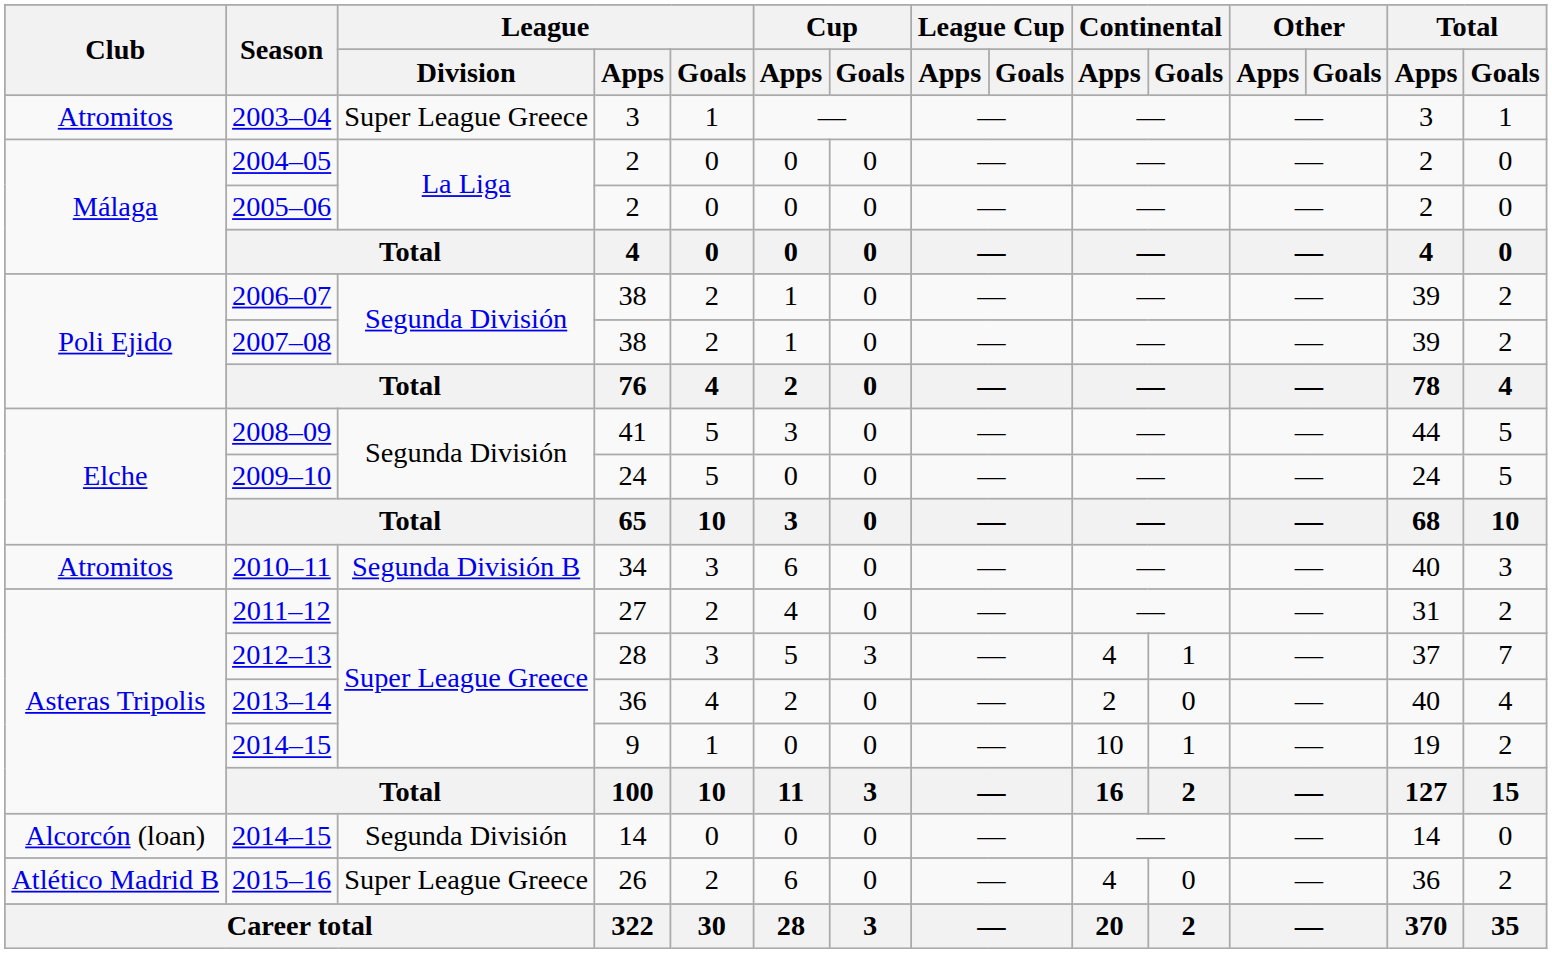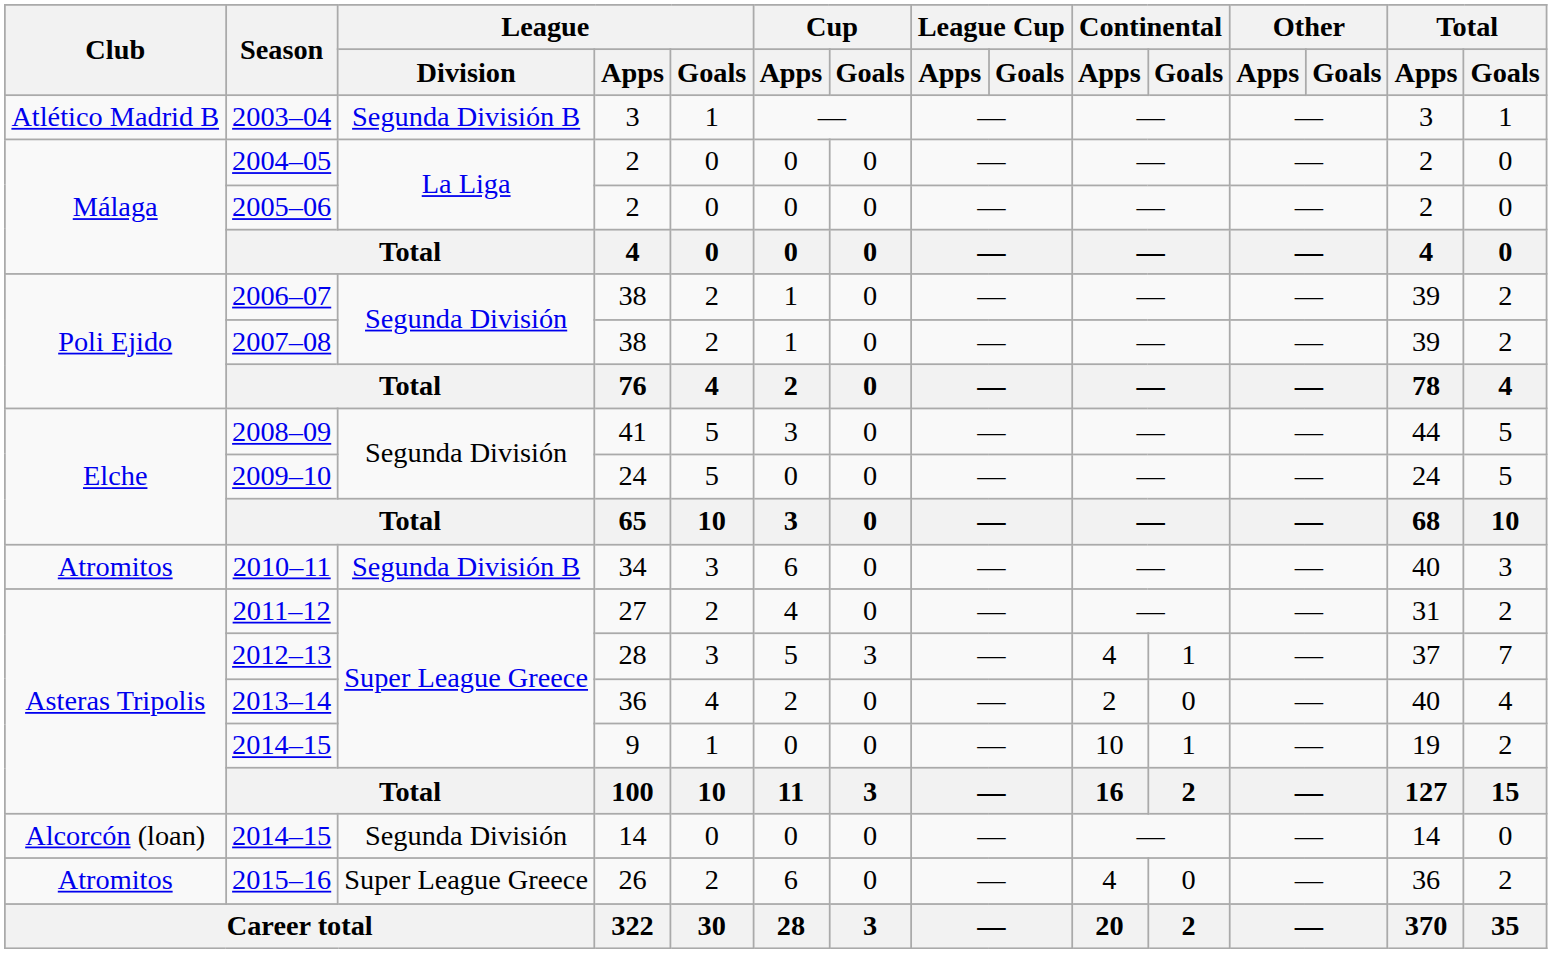 <table class="wikitable" style="text-align: center;">
 <tr>
 <th rowspan="2">Club</th>
 <th rowspan="2">Season</th>
 <th colspan="3">League</th>
 <th colspan="2">Cup</th>
 <th colspan="2">League Cup</th>
 <th colspan="2">Continental</th>
 <th colspan="2">Other</th>
 <th colspan="2">Total</th>
 </tr>
 <tr>
 <th>Division</th>
 <th>Apps</th>
 <th>Goals</th>
 <th>Apps</th>
 <th>Goals</th>
 <th>Apps</th>
 <th>Goals</th>
 <th>Apps</th>
 <th>Goals</th>
 <th>Apps</th>
 <th>Goals</th>
 <th>Apps</th>
 <th>Goals</th>
 </tr>
 <tr>
-<td><a href='#'>Atromitos</a></td>
+<td rowspan="1"><a href='#'>Atlético Madrid B</a></td>
 <td><a href='#'>2003–04</a></td>
-<td>Super League Greece</td>
+<td><a href='#'>Segunda División B</a></td>
 <td>3</td>
 <td>1</td>
 <td colspan="2">—</td>
 <td colspan="2">—</td>
 <td colspan="2">—</td>
 <td colspan="2">—</td>
 <td>3</td>
 <td>1</td>
 </tr>
 <tr>
 <td rowspan="3"><a href='#'>Málaga</a></td>
 <td><a href='#'>2004–05</a></td>
 <td rowspan="2"><a href='#'>La Liga</a></td>
 <td>2</td>
 <td>0</td>
 <td>0</td>
 <td>0</td>
 <td colspan="2">—</td>
 <td colspan="2">—</td>
 <td colspan="2">—</td>
 <td>2</td>
 <td>0</td>
 </tr>
 <tr>
 <td><a href='#'>2005–06</a></td>
 <td>2</td>
 <td>0</td>
 <td>0</td>
 <td>0</td>
 <td colspan="2">—</td>
 <td colspan="2">—</td>
 <td colspan="2">—</td>
 <td>2</td>
 <td>0</td>
 </tr>
 <tr>
 <th colspan="2">Total</th>
 <th>4</th>
 <th>0</th>
 <th>0</th>
 <th>0</th>
 <th colspan="2">—</th>
 <th colspan="2">—</th>
 <th colspan="2">—</th>
 <th>4</th>
 <th>0</th>
 </tr>
 <tr>
 <td rowspan="3"><a href='#'>Poli Ejido</a></td>
 <td><a href='#'>2006–07</a></td>
 <td rowspan="2"><a href='#'>Segunda División</a></td>
 <td>38</td>
 <td>2</td>
 <td>1</td>
 <td>0</td>
 <td colspan="2">—</td>
 <td colspan="2">—</td>
 <td colspan="2">—</td>
 <td>39</td>
 <td>2</td>
 </tr>
 <tr>
 <td><a href='#'>2007–08</a></td>
 <td>38</td>
 <td>2</td>
 <td>1</td>
 <td>0</td>
 <td colspan="2">—</td>
 <td colspan="2">—</td>
 <td colspan="2">—</td>
 <td>39</td>
 <td>2</td>
 </tr>
 <tr>
 <th colspan="2">Total</th>
 <th>76</th>
 <th>4</th>
 <th>2</th>
 <th>0</th>
 <th colspan="2">—</th>
 <th colspan="2">—</th>
 <th colspan="2">—</th>
 <th>78</th>
 <th>4</th>
 </tr>
 <tr>
 <td rowspan="3"><a href='#'>Elche</a></td>
 <td><a href='#'>2008–09</a></td>
 <td rowspan="2">Segunda División</td>
 <td>41</td>
 <td>5</td>
 <td>3</td>
 <td>0</td>
 <td colspan="2">—</td>
 <td colspan="2">—</td>
 <td colspan="2">—</td>
 <td>44</td>
 <td>5</td>
 </tr>
 <tr>
 <td><a href='#'>2009–10</a></td>
 <td>24</td>
 <td>5</td>
 <td>0</td>
 <td>0</td>
 <td colspan="2">—</td>
 <td colspan="2">—</td>
 <td colspan="2">—</td>
 <td>24</td>
 <td>5</td>
 </tr>
 <tr>
 <th colspan="2">Total</th>
 <th>65</th>
 <th>10</th>
 <th>3</th>
 <th>0</th>
 <th colspan="2">—</th>
 <th colspan="2">—</th>
 <th colspan="2">—</th>
 <th>68</th>
 <th>10</th>
 </tr>
 <tr>
 <td><a href='#'>Atromitos</a></td>
 <td><a href='#'>2010–11</a></td>
 <td><a href='#'>Segunda División B</a></td>
 <td>34</td>
 <td>3</td>
 <td>6</td>
 <td>0</td>
 <td colspan="2">—</td>
 <td colspan="2">—</td>
 <td colspan="2">—</td>
 <td>40</td>
 <td>3</td>
 </tr>
 <tr>
 <td rowspan="5"><a href='#'>Asteras Tripolis</a></td>
 <td><a href='#'>2011–12</a></td>
 <td rowspan="4"><a href='#'>Super League Greece</a></td>
 <td>27</td>
 <td>2</td>
 <td>4</td>
 <td>0</td>
 <td colspan="2">—</td>
 <td colspan="2">—</td>
 <td colspan="2">—</td>
 <td>31</td>
 <td>2</td>
 </tr>
 <tr>
 <td><a href='#'>2012–13</a></td>
 <td>28</td>
 <td>3</td>
 <td>5</td>
 <td>3</td>
 <td colspan="2">—</td>
 <td>4</td>
 <td>1</td>
 <td colspan="2">—</td>
 <td>37</td>
 <td>7</td>
 </tr>
 <tr>
 <td><a href='#'>2013–14</a></td>
 <td>36</td>
 <td>4</td>
 <td>2</td>
 <td>0</td>
 <td colspan="2">—</td>
 <td>2</td>
 <td>0</td>
 <td colspan="2">—</td>
 <td>40</td>
 <td>4</td>
 </tr>
 <tr>
 <td><a href='#'>2014–15</a></td>
 <td>9</td>
 <td>1</td>
 <td>0</td>
 <td>0</td>
 <td colspan="2">—</td>
 <td>10</td>
 <td>1</td>
 <td colspan="2">—</td>
 <td>19</td>
 <td>2</td>
 </tr>
 <tr>
 <th colspan="2">Total</th>
 <th>100</th>
 <th>10</th>
 <th>11</th>
 <th>3</th>
 <th colspan="2">—</th>
 <th>16</th>
 <th>2</th>
 <th colspan="2">—</th>
 <th>127</th>
 <th>15</th>
 </tr>
 <tr>
 <td rowspan="1"><a href='#'>Alcorcón</a> (loan)</td>
 <td><a href='#'>2014–15</a></td>
 <td>Segunda División</td>
 <td>14</td>
 <td>0</td>
 <td>0</td>
 <td>0</td>
 <td colspan="2">—</td>
 <td colspan="2">—</td>
 <td colspan="2">—</td>
 <td>14</td>
 <td>0</td>
 </tr>
 <tr>
-<td rowspan="1"><a href='#'>Atlético Madrid B</a></td>
+<td><a href='#'>Atromitos</a></td>
 <td><a href='#'>2015–16</a></td>
 <td>Super League Greece</td>
 <td>26</td>
 <td>2</td>
 <td>6</td>
 <td>0</td>
 <td colspan="2">—</td>
 <td>4</td>
 <td>0</td>
 <td colspan="2">—</td>
 <td>36</td>
 <td>2</td>
 </tr>
 <tr>
 <th colspan="3">Career total</th>
 <th>322</th>
 <th>30</th>
 <th>28</th>
 <th>3</th>
 <th colspan="2">—</th>
 <th>20</th>
 <th>2</th>
 <th colspan="2">—</th>
 <th>370</th>
 <th>35</th>
 </tr>
 </table>
